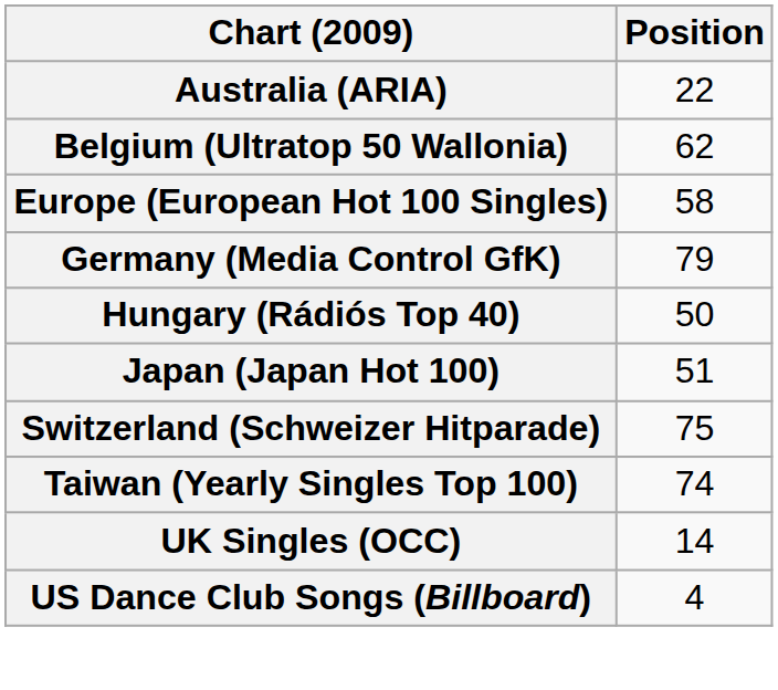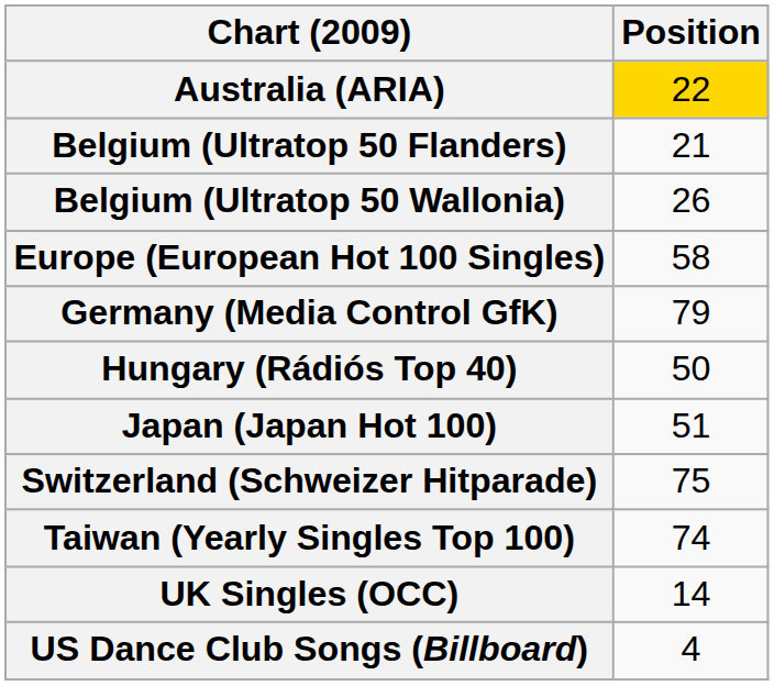 <table class="wikitable sortable plainrowheaders" style="text-align:center">
 <tr>
 <th scope="col">Chart (2009)</th>
 <th scope="col">Position</th>
 </tr>
 <tr>
 <th scope="row">Australia (ARIA)</th>
-<td>22</td>
+<td style="background: gold;">22</td>
+</tr>
+<tr>
+<th scope="row">Belgium (Ultratop 50 Flanders)</th>
+<td>21</td>
 </tr>
 <tr>
 <th scope="row">Belgium (Ultratop 50 Wallonia)</th>
-<td>62</td>
+<td>26</td>
 </tr>
 <tr>
 <th scope="row">Europe (European Hot 100 Singles)</th>
 <td>58</td>
 </tr>
 <tr>
 <th scope="row">Germany (Media Control GfK)</th>
 <td>79</td>
 </tr>
 <tr>
 <th scope="row">Hungary (Rádiós Top 40)</th>
 <td>50</td>
 </tr>
 <tr>
 <th scope="row">Japan (Japan Hot 100)</th>
 <td>51</td>
 </tr>
 <tr>
 <th scope="row">Switzerland (Schweizer Hitparade)</th>
 <td>75</td>
 </tr>
 <tr>
 <th scope="row">Taiwan (Yearly Singles Top 100)</th>
 <td>74</td>
 </tr>
 <tr>
 <th scope="row">UK Singles (OCC)</th>
 <td>14</td>
 </tr>
 <tr>
 <th scope="row">US Dance Club Songs (<em>Billboard</em>)</th>
 <td>4</td>
 </tr>
 </table>
